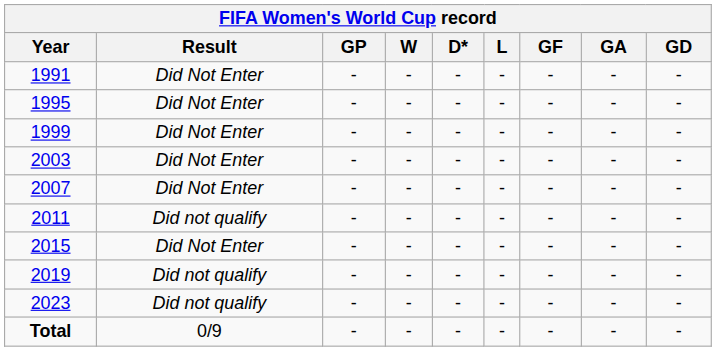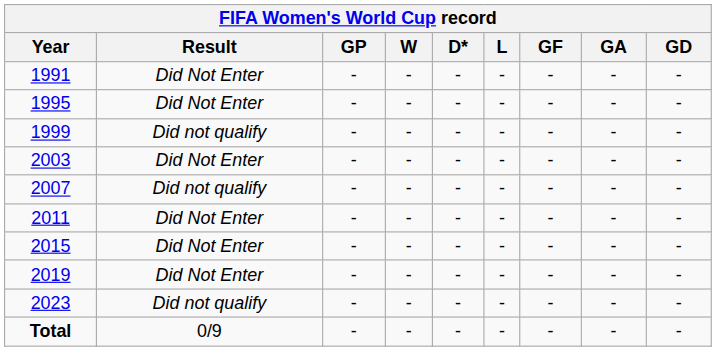 <table class="wikitable" style="text-align: center; width:50%;">
 <tr>
 <th colspan=10><a href='#'>FIFA Women's World Cup</a> record</th>
 </tr>
 <tr>
 <th>Year</th>
 <th>Result</th>
 <th>GP</th>
 <th>W</th>
 <th>D*</th>
 <th>L</th>
 <th>GF</th>
 <th>GA</th>
 <th>GD</th>
 </tr>
 <tr>
 <td> <a href='#'>1991</a></td>
 <td><em>Did Not Enter</em></td>
 <td>-</td>
 <td>-</td>
 <td>-</td>
 <td>-</td>
 <td>-</td>
 <td>-</td>
 <td>-</td>
 </tr>
 <tr>
 <td> <a href='#'>1995</a></td>
 <td><em>Did Not Enter</em></td>
 <td>-</td>
 <td>-</td>
 <td>-</td>
 <td>-</td>
 <td>-</td>
 <td>-</td>
 <td>-</td>
 </tr>
 <tr>
 <td> <a href='#'>1999</a></td>
-<td><em>Did Not Enter</em></td>
+<td><em>Did not qualify</em></td>
 <td>-</td>
 <td>-</td>
 <td>-</td>
 <td>-</td>
 <td>-</td>
 <td>-</td>
 <td>-</td>
 </tr>
 <tr>
 <td> <a href='#'>2003</a></td>
 <td><em>Did Not Enter</em></td>
 <td>-</td>
 <td>-</td>
 <td>-</td>
 <td>-</td>
 <td>-</td>
 <td>-</td>
 <td>-</td>
 </tr>
 <tr>
 <td> <a href='#'>2007</a></td>
-<td><em>Did Not Enter</em></td>
+<td><em>Did not qualify</em></td>
 <td>-</td>
 <td>-</td>
 <td>-</td>
 <td>-</td>
 <td>-</td>
 <td>-</td>
 <td>-</td>
 </tr>
 <tr>
 <td> <a href='#'>2011</a></td>
-<td><em>Did not qualify</em></td>
+<td><em>Did Not Enter</em></td>
 <td>-</td>
 <td>-</td>
 <td>-</td>
 <td>-</td>
 <td>-</td>
 <td>-</td>
 <td>-</td>
 </tr>
 <tr>
 <td> <a href='#'>2015</a></td>
 <td><em>Did Not Enter</em></td>
 <td>-</td>
 <td>-</td>
 <td>-</td>
 <td>-</td>
 <td>-</td>
 <td>-</td>
 <td>-</td>
 </tr>
 <tr>
 <td> <a href='#'>2019</a></td>
-<td><em>Did not qualify</em></td>
+<td><em>Did Not Enter</em></td>
 <td>-</td>
 <td>-</td>
 <td>-</td>
 <td>-</td>
 <td>-</td>
 <td>-</td>
 <td>-</td>
 </tr>
 <tr>
 <td> <a href='#'>2023</a></td>
 <td><em>Did not qualify</em></td>
 <td>-</td>
 <td>-</td>
 <td>-</td>
 <td>-</td>
 <td>-</td>
 <td>-</td>
 <td>-</td>
 </tr>
 <tr>
 <td><strong>Total</strong></td>
 <td>0/9</td>
 <td>-</td>
 <td>-</td>
 <td>-</td>
 <td>-</td>
 <td>-</td>
 <td>-</td>
 <td>-</td>
 </tr>
 </table>
